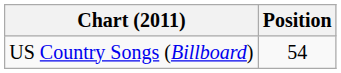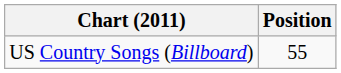 <table class="wikitable sortable">
 <tr>
 <th scope="col">Chart (2011)</th>
 <th scope="col">Position</th>
 </tr>
 <tr>
 <td>US <a href='#'>Country Songs</a> (<em><a href='#'>Billboard</a></em>)</td>
-<td align="center">54</td>
+<td align="center">55</td>
 </tr>
 </table>
